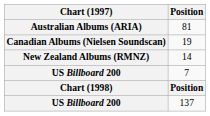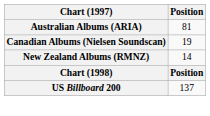 <table class="wikitable plainrowheaders">
 <tr>
 <th scope="col">Chart (1997)</th>
 <th scope="col">Position</th>
 </tr>
 <tr>
 <th scope="row">Australian Albums (ARIA)</th>
 <td align="center">81</td>
 </tr>
 <tr>
 <th scope="row">Canadian Albums (Nielsen Soundscan)</th>
 <td align="center">19</td>
 </tr>
 <tr>
 <th scope="row">New Zealand Albums (RMNZ)</th>
 <td align="center">14</td>
 </tr>
 <tr>
-<th scope="row">US <em>Billboard</em> 200</th>
-<td align="center">7</td>
-</tr>
-<tr>
 <th scope="col">Chart (1998)</th>
 <th scope="col">Position</th>
 </tr>
 <tr>
 <th scope="row">US <em>Billboard</em> 200</th>
 <td align="center">137</td>
 </tr>
 </table>
